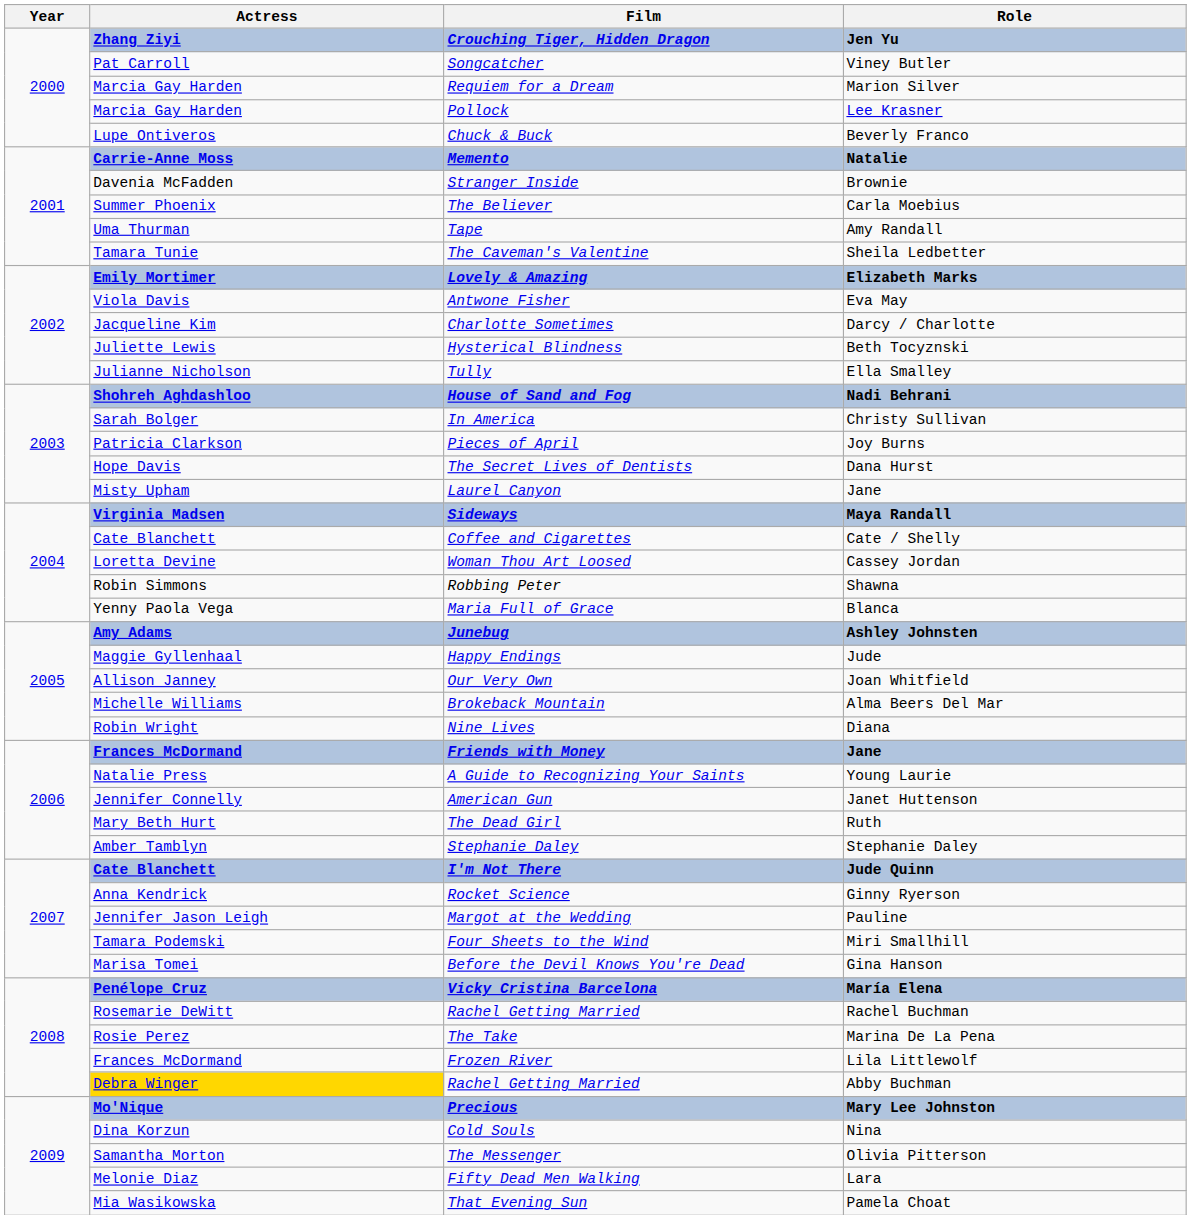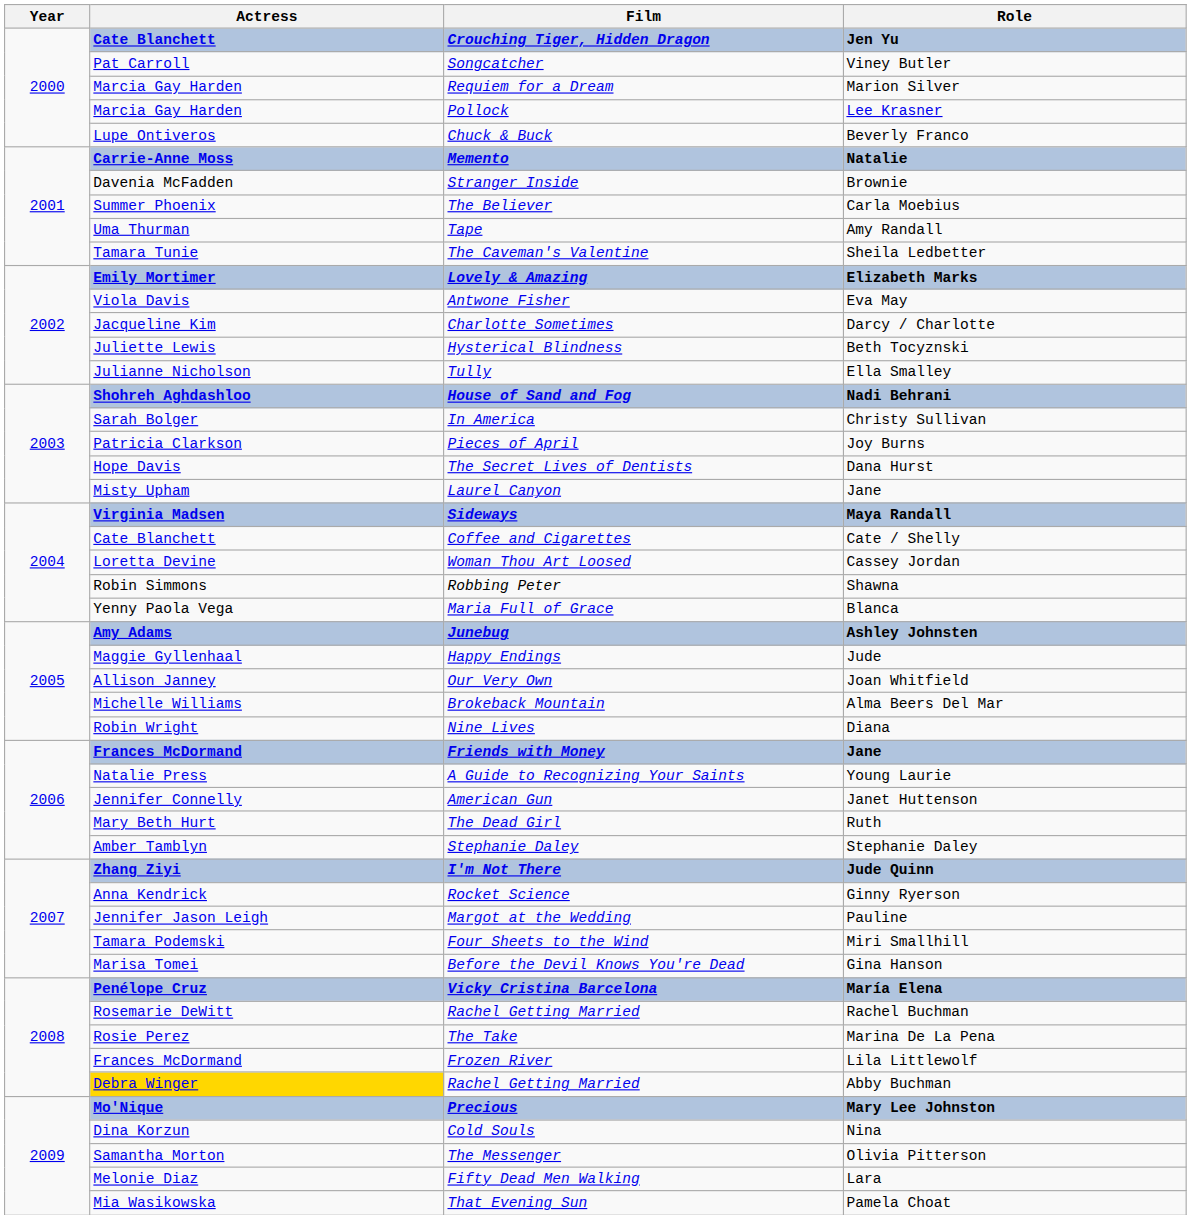 <table class=wikitable style="width="87%">
 <tr>
 <th width="70"><strong>Year</strong></th>
 <th width="310"><strong>Actress</strong></th>
 <th width="350"><strong>Film</strong></th>
 <th width="300"><strong>Role</strong></th>
 </tr>
 <tr>
 <td rowspan="5" style="text-align:center;"><a href='#'>2000</a><br></td>
-<td style="background:#B0C4DE;"><strong><a href='#'>Zhang Ziyi</a></strong></td>
+<td style="background:#B0C4DE;"><strong><a href='#'>Cate Blanchett</a></strong></td>
 <td style="background:#B0C4DE;"><strong><em><a href='#'>Crouching Tiger, Hidden Dragon</a></em></strong></td>
 <td style="background:#B0C4DE;"><strong>Jen Yu</strong></td>
 </tr>
 <tr>
 <td><a href='#'>Pat Carroll</a></td>
 <td><em><a href='#'>Songcatcher</a></em></td>
 <td>Viney Butler</td>
 </tr>
 <tr>
 <td><a href='#'>Marcia Gay Harden</a></td>
 <td><em><a href='#'>Requiem for a Dream</a></em></td>
 <td>Marion Silver</td>
 </tr>
 <tr>
 <td><a href='#'>Marcia Gay Harden</a></td>
 <td><em><a href='#'>Pollock</a></em></td>
 <td><a href='#'>Lee Krasner</a></td>
 </tr>
 <tr>
 <td><a href='#'>Lupe Ontiveros</a></td>
 <td><em><a href='#'>Chuck & Buck</a></em></td>
 <td>Beverly Franco</td>
 </tr>
 <tr>
 <td rowspan="5" style="text-align:center;"><a href='#'>2001</a><br></td>
 <td style="background:#B0C4DE;"><strong><a href='#'>Carrie-Anne Moss</a></strong></td>
 <td style="background:#B0C4DE;"><strong><em><a href='#'>Memento</a></em></strong></td>
 <td style="background:#B0C4DE;"><strong>Natalie</strong></td>
 </tr>
 <tr>
 <td>Davenia McFadden</td>
 <td><em><a href='#'>Stranger Inside</a></em></td>
 <td>Brownie</td>
 </tr>
 <tr>
 <td><a href='#'>Summer Phoenix</a></td>
 <td><em><a href='#'>The Believer</a></em></td>
 <td>Carla Moebius</td>
 </tr>
 <tr>
 <td><a href='#'>Uma Thurman</a></td>
 <td><em><a href='#'>Tape</a></em></td>
 <td>Amy Randall</td>
 </tr>
 <tr>
 <td><a href='#'>Tamara Tunie</a></td>
 <td><em><a href='#'>The Caveman's Valentine</a></em></td>
 <td>Sheila Ledbetter</td>
 </tr>
 <tr>
 <td rowspan="5" style="text-align:center;"><a href='#'>2002</a><br></td>
 <td style="background:#B0C4DE;"><strong><a href='#'>Emily Mortimer</a></strong></td>
 <td style="background:#B0C4DE;"><strong><em><a href='#'>Lovely & Amazing</a></em></strong></td>
 <td style="background:#B0C4DE;"><strong>Elizabeth Marks</strong></td>
 </tr>
 <tr>
 <td><a href='#'>Viola Davis</a></td>
 <td><em><a href='#'>Antwone Fisher</a></em></td>
 <td>Eva May</td>
 </tr>
 <tr>
 <td><a href='#'>Jacqueline Kim</a></td>
 <td><em><a href='#'>Charlotte Sometimes</a></em></td>
 <td>Darcy / Charlotte</td>
 </tr>
 <tr>
 <td><a href='#'>Juliette Lewis</a></td>
 <td><em><a href='#'>Hysterical Blindness</a></em></td>
 <td>Beth Tocyznski</td>
 </tr>
 <tr>
 <td><a href='#'>Julianne Nicholson</a></td>
 <td><em><a href='#'>Tully</a></em></td>
 <td>Ella Smalley</td>
 </tr>
 <tr>
 <td rowspan="5" style="text-align:center;"><a href='#'>2003</a><br></td>
 <td style="background:#B0C4DE;"><strong><a href='#'>Shohreh Aghdashloo</a></strong></td>
 <td style="background:#B0C4DE;"><strong><em><a href='#'>House of Sand and Fog</a></em></strong></td>
 <td style="background:#B0C4DE;"><strong>Nadi Behrani </strong></td>
 </tr>
 <tr>
 <td><a href='#'>Sarah Bolger</a></td>
 <td><em><a href='#'>In America</a></em></td>
 <td>Christy Sullivan</td>
 </tr>
 <tr>
 <td><a href='#'>Patricia Clarkson</a></td>
 <td><em><a href='#'>Pieces of April</a></em></td>
 <td>Joy Burns</td>
 </tr>
 <tr>
 <td><a href='#'>Hope Davis</a></td>
 <td><em><a href='#'>The Secret Lives of Dentists</a></em></td>
 <td>Dana Hurst</td>
 </tr>
 <tr>
 <td><a href='#'>Misty Upham</a></td>
 <td><em><a href='#'>Laurel Canyon</a></em></td>
 <td>Jane</td>
 </tr>
 <tr>
 <td rowspan="5" style="text-align:center;"><a href='#'>2004</a><br></td>
 <td style="background:#B0C4DE;"><strong><a href='#'>Virginia Madsen</a></strong></td>
 <td style="background:#B0C4DE;"><strong><em><a href='#'>Sideways</a></em></strong></td>
 <td style="background:#B0C4DE;"><strong>Maya Randall </strong></td>
 </tr>
 <tr>
 <td><a href='#'>Cate Blanchett</a></td>
 <td><em><a href='#'>Coffee and Cigarettes</a></em></td>
 <td>Cate / Shelly</td>
 </tr>
 <tr>
 <td><a href='#'>Loretta Devine</a></td>
 <td><em><a href='#'>Woman Thou Art Loosed</a></em></td>
 <td>Cassey Jordan</td>
 </tr>
 <tr>
 <td>Robin Simmons</td>
 <td><em>Robbing Peter</em></td>
 <td>Shawna</td>
 </tr>
 <tr>
 <td>Yenny Paola Vega</td>
 <td><em><a href='#'>Maria Full of Grace</a></em></td>
 <td>Blanca</td>
 </tr>
 <tr>
 <td rowspan="5" style="text-align:center;"><a href='#'>2005</a><br></td>
 <td style="background:#B0C4DE;"><strong><a href='#'>Amy Adams</a></strong></td>
 <td style="background:#B0C4DE;"><strong><em><a href='#'>Junebug</a></em></strong></td>
 <td style="background:#B0C4DE;"><strong>Ashley Johnsten </strong></td>
 </tr>
 <tr>
 <td><a href='#'>Maggie Gyllenhaal</a></td>
 <td><em><a href='#'>Happy Endings</a></em></td>
 <td>Jude</td>
 </tr>
 <tr>
 <td><a href='#'>Allison Janney</a></td>
 <td><em><a href='#'>Our Very Own</a></em></td>
 <td>Joan Whitfield</td>
 </tr>
 <tr>
 <td><a href='#'>Michelle Williams</a></td>
 <td><em><a href='#'>Brokeback Mountain</a></em></td>
 <td>Alma Beers Del Mar</td>
 </tr>
 <tr>
 <td><a href='#'>Robin Wright</a></td>
 <td><em><a href='#'>Nine Lives</a></em></td>
 <td>Diana</td>
 </tr>
 <tr>
 <td rowspan="5" style="text-align:center;"><a href='#'>2006</a><br></td>
 <td style="background:#B0C4DE;"><strong><a href='#'>Frances McDormand</a></strong></td>
 <td style="background:#B0C4DE;"><strong><em><a href='#'>Friends with Money</a></em></strong></td>
 <td style="background:#B0C4DE;"><strong>Jane</strong></td>
 </tr>
 <tr>
 <td><a href='#'>Natalie Press</a></td>
 <td><em><a href='#'>A Guide to Recognizing Your Saints</a></em></td>
 <td>Young Laurie</td>
 </tr>
 <tr>
 <td><a href='#'>Jennifer Connelly</a></td>
 <td><em><a href='#'>American Gun</a></em></td>
 <td>Janet Huttenson</td>
 </tr>
 <tr>
 <td><a href='#'>Mary Beth Hurt</a></td>
 <td><em><a href='#'>The Dead Girl</a></em></td>
 <td>Ruth</td>
 </tr>
 <tr>
 <td><a href='#'>Amber Tamblyn</a></td>
 <td><em><a href='#'>Stephanie Daley</a></em></td>
 <td>Stephanie Daley</td>
 </tr>
 <tr>
 <td rowspan="5" style="text-align:center;"><a href='#'>2007</a><br></td>
-<td style="background:#B0C4DE;"><strong><a href='#'>Cate Blanchett</a></strong></td>
+<td style="background:#B0C4DE;"><strong><a href='#'>Zhang Ziyi</a></strong></td>
 <td style="background:#B0C4DE;"><strong><em><a href='#'>I'm Not There</a></em></strong></td>
 <td style="background:#B0C4DE;"><strong>Jude Quinn </strong></td>
 </tr>
 <tr>
 <td><a href='#'>Anna Kendrick</a></td>
 <td><em><a href='#'>Rocket Science</a></em></td>
 <td>Ginny Ryerson</td>
 </tr>
 <tr>
 <td><a href='#'>Jennifer Jason Leigh</a></td>
 <td><em><a href='#'>Margot at the Wedding</a></em></td>
 <td>Pauline</td>
 </tr>
 <tr>
 <td><a href='#'>Tamara Podemski</a></td>
 <td><em><a href='#'>Four Sheets to the Wind</a></em></td>
 <td>Miri Smallhill</td>
 </tr>
 <tr>
 <td><a href='#'>Marisa Tomei</a></td>
 <td><em><a href='#'>Before the Devil Knows You're Dead</a></em></td>
 <td>Gina Hanson</td>
 </tr>
 <tr>
 <td rowspan="5" style="text-align:center;"><a href='#'>2008</a><br></td>
 <td style="background:#B0C4DE;"><strong><a href='#'>Penélope Cruz</a></strong></td>
 <td style="background:#B0C4DE;"><strong><em><a href='#'>Vicky Cristina Barcelona</a></em></strong></td>
 <td style="background:#B0C4DE;"><strong>María Elena </strong></td>
 </tr>
 <tr>
 <td><a href='#'>Rosemarie DeWitt</a></td>
 <td><em><a href='#'>Rachel Getting Married</a></em></td>
 <td>Rachel Buchman</td>
 </tr>
 <tr>
 <td><a href='#'>Rosie Perez</a></td>
 <td><em><a href='#'>The Take</a></em></td>
 <td>Marina De La Pena</td>
 </tr>
 <tr>
 <td><a href='#'>Frances McDormand</a></td>
 <td><em><a href='#'>Frozen River</a></em></td>
 <td>Lila Littlewolf</td>
 </tr>
 <tr>
 <td style="background: gold;"><a href='#'>Debra Winger</a></td>
 <td><em><a href='#'>Rachel Getting Married</a></em></td>
 <td>Abby Buchman</td>
 </tr>
 <tr>
 <td rowspan="5" style="text-align:center;"><a href='#'>2009</a><br></td>
 <td style="background:#B0C4DE;"><strong><a href='#'>Mo'Nique</a></strong></td>
 <td style="background:#B0C4DE;"><strong><em><a href='#'>Precious</a></em></strong></td>
 <td style="background:#B0C4DE;"><strong>Mary Lee Johnston </strong></td>
 </tr>
 <tr>
 <td><a href='#'>Dina Korzun</a></td>
 <td><em><a href='#'>Cold Souls</a></em></td>
 <td>Nina</td>
 </tr>
 <tr>
 <td><a href='#'>Samantha Morton</a></td>
 <td><em><a href='#'>The Messenger</a></em></td>
 <td>Olivia Pitterson</td>
 </tr>
 <tr>
 <td><a href='#'>Melonie Diaz</a></td>
 <td><em><a href='#'>Fifty Dead Men Walking</a></em></td>
 <td>Lara</td>
 </tr>
 <tr>
 <td><a href='#'>Mia Wasikowska</a></td>
 <td><em><a href='#'>That Evening Sun</a></em></td>
 <td>Pamela Choat</td>
 </tr>
 </table>
